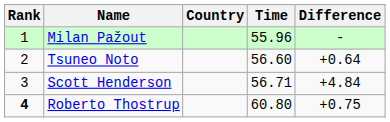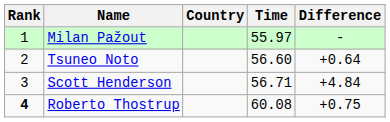 <table class="wikitable sortable" style="text-align:center">
 <tr>
 <th>Rank</th>
 <th>Name</th>
 <th>Country</th>
 <th>Time</th>
 <th>Difference</th>
 </tr>
 <tr style="background:#cfc;">
 <td>1</td>
 <td align=left><a href='#'>Milan Pažout</a></td>
 <td align=left></td>
-<td>55.96</td>
+<td>55.97</td>
 <td>-</td>
 </tr>
 <tr>
 <td>2</td>
 <td align=left><a href='#'>Tsuneo Noto</a></td>
 <td align=left></td>
 <td>56.60</td>
 <td>+0.64</td>
 </tr>
 <tr>
 <td>3</td>
 <td align=left><a href='#'>Scott Henderson</a></td>
 <td align=left></td>
 <td>56.71</td>
 <td>+4.84</td>
 </tr>
 <tr>
 <td><strong>4</strong></td>
 <td align=left><a href='#'>Roberto Thostrup</a></td>
 <td align=left></td>
-<td>60.80</td>
+<td>60.08</td>
 <td>+0.75</td>
 </tr>
 </table>
